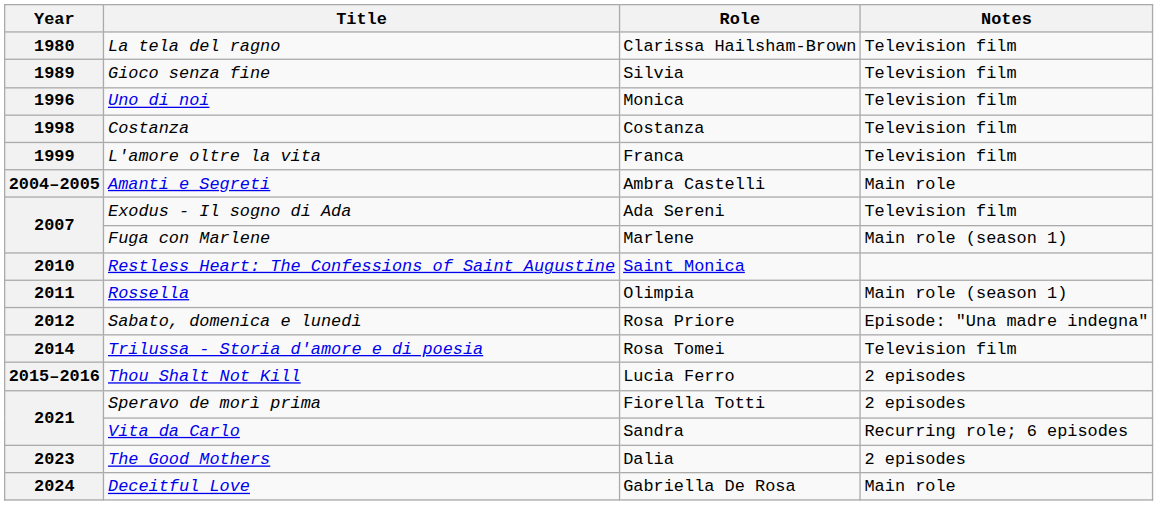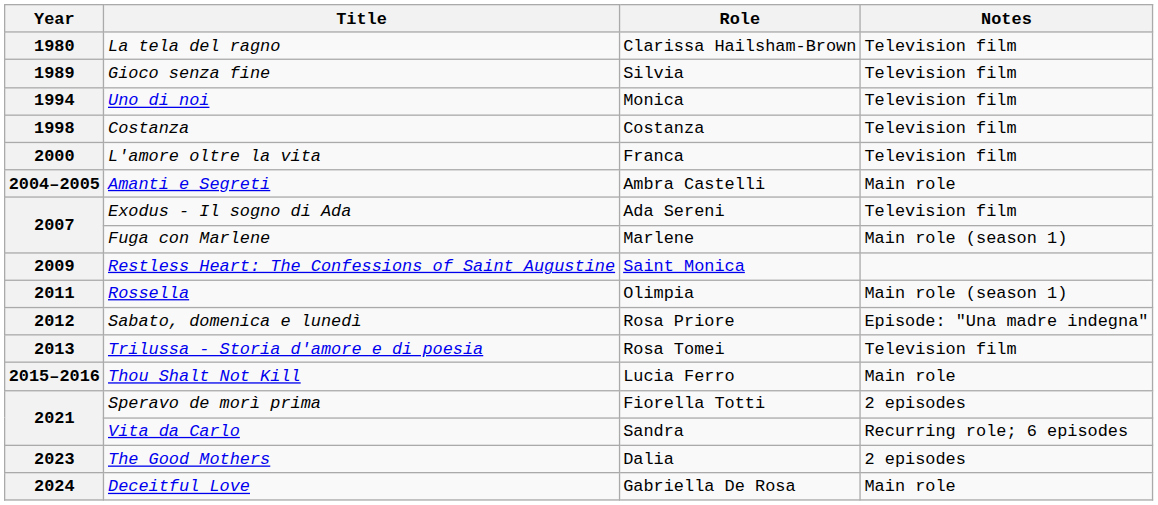 <table class="wikitable plainrowheaders sortable" style="margin-right: 0;">
 <tr>
 <th scope="col">Year</th>
 <th scope="col">Title</th>
 <th scope="col">Role</th>
 <th scope="col" class="unsortable">Notes</th>
 </tr>
 <tr>
 <th scope="row">1980</th>
 <td><em>La tela del ragno</em></td>
 <td>Clarissa Hailsham-Brown</td>
 <td>Television film</td>
 </tr>
 <tr>
 <th scope="row">1989</th>
 <td><em>Gioco senza fine</em></td>
 <td>Silvia</td>
 <td>Television film</td>
 </tr>
 <tr>
-<th scope="row">1996</th>
+<th scope="row">1994</th>
 <td><em><a href='#'>Uno di noi</a></em></td>
 <td>Monica</td>
 <td>Television film</td>
 </tr>
 <tr>
 <th scope="row">1998</th>
 <td><em>Costanza</em></td>
 <td>Costanza</td>
 <td>Television film</td>
 </tr>
 <tr>
-<th scope="row">1999</th>
+<th scope="row">2000</th>
 <td><em>L'amore oltre la vita</em></td>
 <td>Franca</td>
 <td>Television film</td>
 </tr>
 <tr>
 <th scope="row">2004–2005</th>
 <td><em><a href='#'>Amanti e Segreti</a></em></td>
 <td>Ambra Castelli</td>
 <td>Main role</td>
 </tr>
 <tr>
 <th scope="row" rowspan="2">2007</th>
 <td><em>Exodus - Il sogno di Ada</em></td>
 <td>Ada Sereni</td>
 <td>Television film</td>
 </tr>
 <tr>
 <td><em>Fuga con Marlene</em></td>
 <td>Marlene</td>
 <td>Main role (season 1)</td>
 </tr>
 <tr>
-<th scope="row">2010</th>
+<th scope="row">2009</th>
 <td><em><a href='#'>Restless Heart: The Confessions of Saint Augustine</a></em></td>
 <td><a href='#'>Saint Monica</a></td>
 <td></td>
 </tr>
 <tr>
 <th scope="row">2011</th>
 <td><em><a href='#'>Rossella</a></em></td>
 <td>Olimpia</td>
 <td>Main role (season 1)</td>
 </tr>
 <tr>
 <th scope="row">2012</th>
 <td><em>Sabato, domenica e lunedì</em></td>
 <td>Rosa Priore</td>
 <td>Episode: "Una madre indegna"</td>
 </tr>
 <tr>
-<th scope="row">2014</th>
+<th scope="row">2013</th>
 <td><em><a href='#'>Trilussa - Storia d'amore e di poesia</a></em></td>
 <td>Rosa Tomei</td>
 <td>Television film</td>
 </tr>
 <tr>
 <th scope="row">2015–2016</th>
 <td><em><a href='#'>Thou Shalt Not Kill</a></em></td>
 <td>Lucia Ferro</td>
-<td>2 episodes</td>
+<td>Main role</td>
 </tr>
 <tr>
 <th scope="row" rowspan="2">2021</th>
 <td><em>Speravo de morì prima</em></td>
 <td>Fiorella Totti</td>
 <td>2 episodes</td>
 </tr>
 <tr>
 <td><em><a href='#'>Vita da Carlo</a></em></td>
 <td>Sandra</td>
 <td>Recurring role; 6 episodes</td>
 </tr>
 <tr>
 <th scope="row">2023</th>
 <td><em><a href='#'>The Good Mothers</a></em></td>
 <td>Dalia</td>
 <td>2 episodes</td>
 </tr>
 <tr>
 <th scope="row">2024</th>
 <td><em><a href='#'>Deceitful Love</a></em></td>
 <td>Gabriella De Rosa</td>
 <td>Main role</td>
 </tr>
 </table>
